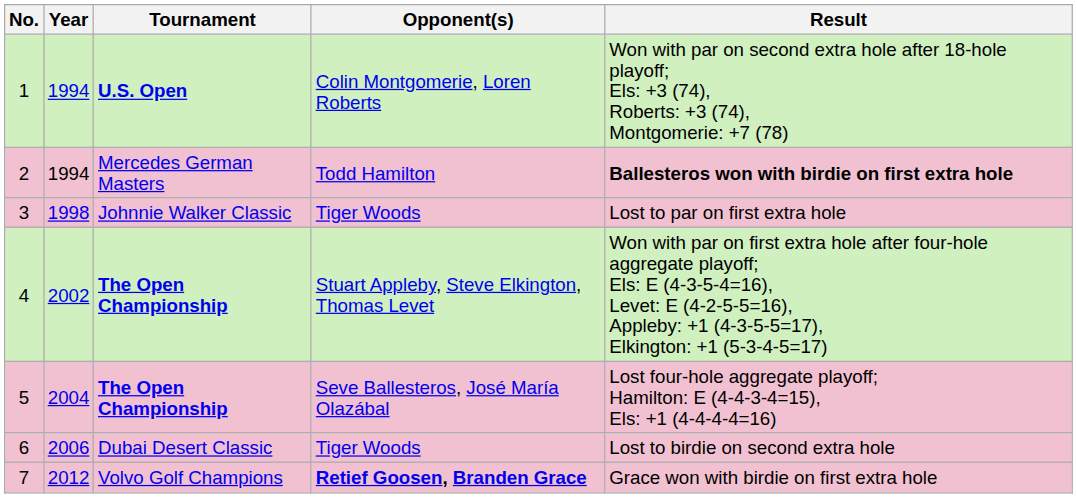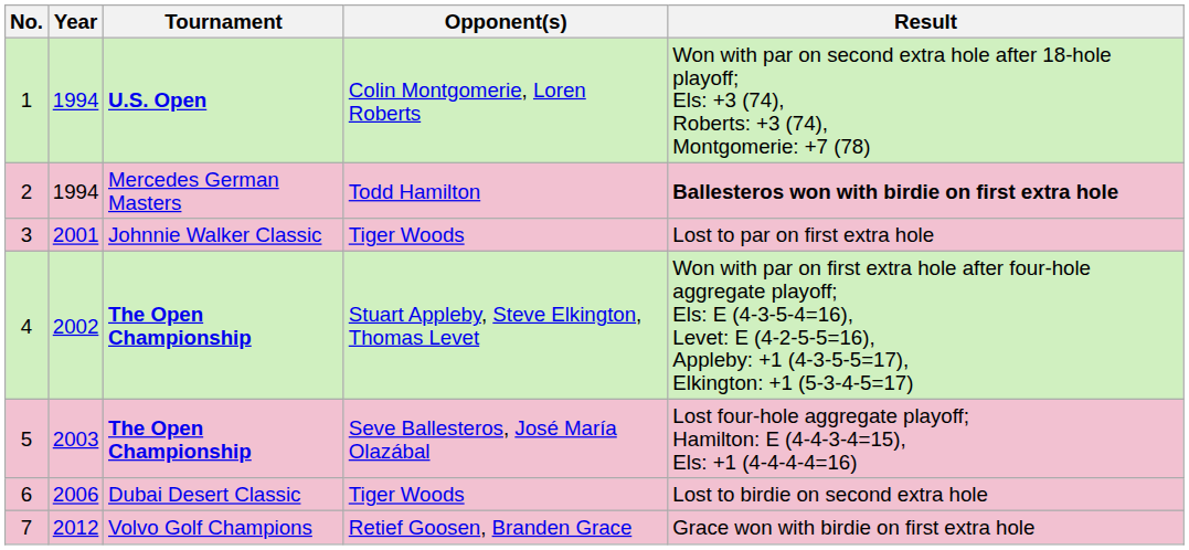 <table class="wikitable" style="font-size:95%;">
 <tr>
 <th>No.</th>
 <th>Year</th>
 <th>Tournament</th>
 <th>Opponent(s)</th>
 <th>Result</th>
 </tr>
 <tr style="background:#D0F0C0;">
 <td align=center>1</td>
 <td><a href='#'>1994</a></td>
 <td><strong><a href='#'>U.S. Open</a></strong></td>
 <td> <a href='#'>Colin Montgomerie</a>,  <a href='#'>Loren Roberts</a></td>
 <td>Won with par on second extra hole after 18-hole playoff;<br>Els: +3 (74),<br>Roberts: +3 (74),<br>Montgomerie: +7 (78)</td>
 </tr>
 <tr style="background:#F2C1D1;">
 <td align=center>2</td>
 <td>1994</td>
 <td><a href='#'>Mercedes German Masters</a></td>
 <td> <a href='#'>Todd Hamilton</a></td>
 <td><strong>Ballesteros won with birdie on first extra hole</strong></td>
 </tr>
 <tr style="background:#F2C1D1;">
 <td align=center>3</td>
-<td><a href='#'>1998</a></td>
+<td><a href='#'>2001</a></td>
 <td><a href='#'>Johnnie Walker Classic</a></td>
 <td> <a href='#'>Tiger Woods</a></td>
 <td>Lost to par on first extra hole</td>
 </tr>
 <tr style="background:#D0F0C0;">
 <td align=center>4</td>
 <td><a href='#'>2002</a></td>
 <td><strong><a href='#'>The Open Championship</a></strong></td>
 <td> <a href='#'>Stuart Appleby</a>,  <a href='#'>Steve Elkington</a>,<br> <a href='#'>Thomas Levet</a></td>
 <td>Won with par on first extra hole after four-hole aggregate playoff;<br>Els: E (4-3-5-4=16),<br>Levet: E (4-2-5-5=16),<br>Appleby: +1 (4-3-5-5=17),<br>Elkington: +1 (5-3-4-5=17)</td>
 </tr>
 <tr style="background:#F2C1D1;">
 <td align=center>5</td>
-<td><a href='#'>2004</a></td>
+<td><a href='#'>2003</a></td>
 <td><strong><a href='#'>The Open Championship</a></strong></td>
 <td> <a href='#'>Seve Ballesteros</a>,  <a href='#'>José María Olazábal</a></td>
 <td>Lost four-hole aggregate playoff;<br>Hamilton: E (4-4-3-4=15),<br>Els: +1 (4-4-4-4=16)</td>
 </tr>
 <tr style="background:#F2C1D1;">
 <td align=center>6</td>
 <td><a href='#'>2006</a></td>
 <td><a href='#'>Dubai Desert Classic</a></td>
 <td> <a href='#'>Tiger Woods</a></td>
 <td>Lost to birdie on second extra hole</td>
 </tr>
 <tr style="background:#F2C1D1;">
 <td align=center>7</td>
 <td><a href='#'>2012</a></td>
 <td><a href='#'>Volvo Golf Champions</a></td>
-<td><strong> <a href='#'>Retief Goosen</a>,  <a href='#'>Branden Grace</a></strong></td>
+<td> <a href='#'>Retief Goosen</a>,  <a href='#'>Branden Grace</a></td>
 <td>Grace won with birdie on first extra hole</td>
 </tr>
 </table>
